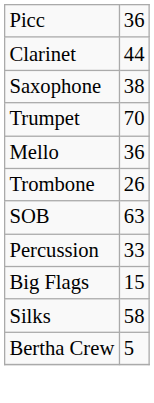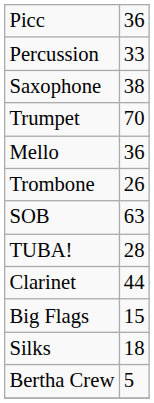 <table class="wikitable">
 <tr>
 <td>Picc</td>
 <td>36</td>
 </tr>
 <tr>
-<td>Clarinet</td>
-<td>44</td>
+<td>Percussion</td>
+<td>33</td>
 </tr>
 <tr>
 <td>Saxophone</td>
 <td>38</td>
 </tr>
 <tr>
 <td>Trumpet</td>
 <td>70</td>
 </tr>
 <tr>
 <td>Mello</td>
 <td>36</td>
 </tr>
 <tr>
 <td>Trombone</td>
 <td>26</td>
 </tr>
 <tr>
 <td>SOB</td>
 <td>63</td>
 </tr>
 <tr>
-<td>Percussion</td>
-<td>33</td>
+<td>TUBA!</td>
+<td>28</td>
+</tr>
+<tr>
+<td>Clarinet</td>
+<td>44</td>
 </tr>
 <tr>
 <td>Big Flags</td>
 <td>15</td>
 </tr>
 <tr>
 <td>Silks</td>
-<td>58</td>
+<td>18</td>
 </tr>
 <tr>
 <td>Bertha Crew</td>
 <td>5</td>
 </tr>
 <tr>
 </tr>
 </table>
